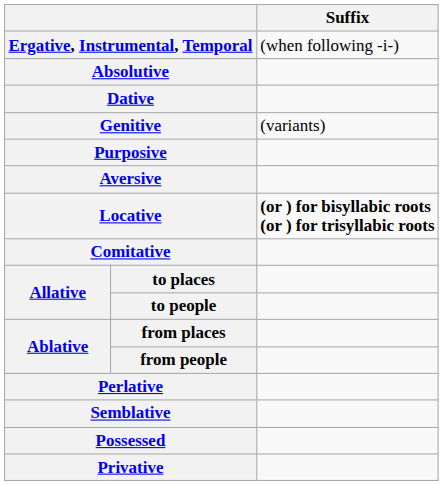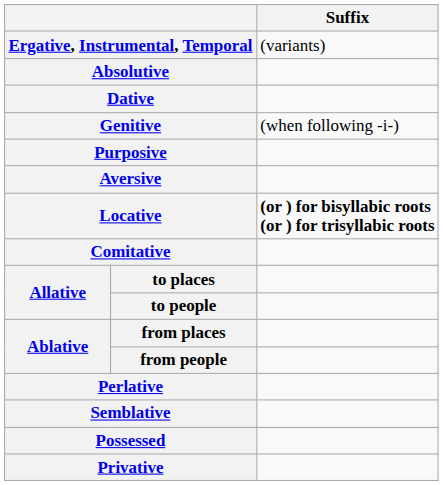 <table class="wikitable" style="text-align: left;">
 <tr>
 <th colspan=2></th>
 <th>Suffix</th>
 </tr>
 <tr>
 <th colspan=2><a href='#'>Ergative</a>, <a href='#'>Instrumental</a>, <a href='#'>Temporal</a></th>
-<td> (when following -i-)</td>
+<td> (variants)</td>
 </tr>
 <tr>
 <th colspan=2><a href='#'>Absolutive</a></th>
 <td></td>
 </tr>
 <tr>
 <th colspan=2><a href='#'>Dative</a></th>
 <td></td>
 </tr>
 <tr>
 <th colspan=2><a href='#'>Genitive</a></th>
-<td> (variants)</td>
+<td> (when following -i-)</td>
 </tr>
 <tr>
 <th colspan=2><a href='#'>Purposive</a></th>
 <td></td>
 </tr>
 <tr>
 <th colspan=2><a href='#'>Aversive</a></th>
 <td></td>
 </tr>
 <tr>
 <th colspan=2><a href='#'>Locative</a></th>
 <td><strong> (or ) for bisyllabic roots<br> (or ) for trisyllabic roots</strong></td>
 </tr>
 <tr>
 <th colspan=2><a href='#'>Comitative</a></th>
 <td></td>
 </tr>
 <tr>
 <th rowspan=2><a href='#'>Allative</a></th>
 <th>to places</th>
 <td></td>
 </tr>
 <tr>
 <th>to people</th>
 <td></td>
 </tr>
 <tr>
 <th rowspan=2><a href='#'>Ablative</a></th>
 <th>from places</th>
 <td></td>
 </tr>
 <tr>
 <th>from people</th>
 <td></td>
 </tr>
 <tr>
 <th colspan=2><a href='#'>Perlative</a></th>
 <td></td>
 </tr>
 <tr>
 <th colspan=2><a href='#'>Semblative</a></th>
 <td></td>
 </tr>
 <tr>
 <th colspan=2><a href='#'>Possessed</a></th>
 <td></td>
 </tr>
 <tr>
 <th colspan=2><a href='#'>Privative</a></th>
 <td></td>
 </tr>
 </table>
